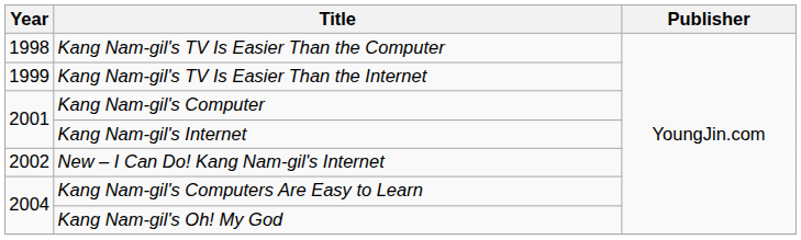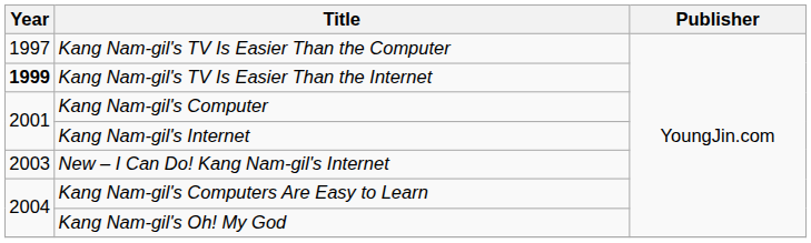 <table class="wikitable" style="width:700px">
 <tr>
 <th width=10>Year</th>
 <th>Title</th>
 <th>Publisher</th>
 </tr>
 <tr>
-<td>1998</td>
+<td>1997</td>
 <td><em>Kang Nam-gil's TV Is Easier Than the Computer</em> </td>
 <td rowspan=7 style="text-align:center;">YoungJin.com</td>
 </tr>
 <tr>
-<td>1999</td>
+<td><strong>1999</strong></td>
 <td><em>Kang Nam-gil's TV Is Easier Than the Internet</em> </td>
 </tr>
 <tr>
 <td rowspan=2>2001</td>
 <td><em>Kang Nam-gil's Computer</em> </td>
 </tr>
 <tr>
 <td><em>Kang Nam-gil's Internet</em> </td>
 </tr>
 <tr>
-<td>2002</td>
+<td>2003</td>
 <td><em>New – I Can Do! Kang Nam-gil's Internet</em> </td>
 </tr>
 <tr>
 <td rowspan=2>2004</td>
 <td><em>Kang Nam-gil's Computers Are Easy to Learn</em> </td>
 </tr>
 <tr>
 <td><em>Kang Nam-gil's Oh! My God</em> </td>
 </tr>
 <tr>
 </tr>
 </table>
